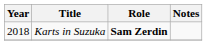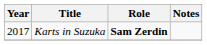 <table class="wikitable sortable">
 <tr>
 <th>Year</th>
 <th>Title</th>
 <th>Role</th>
 <th>Notes</th>
 </tr>
 <tr>
-<td>2018</td>
+<td>2017</td>
 <td><em>Karts in Suzuka</em></td>
 <td><strong>Sam Zerdin</strong></td>
 <td></td>
 </tr>
 <tr>
 </tr>
 </table>
